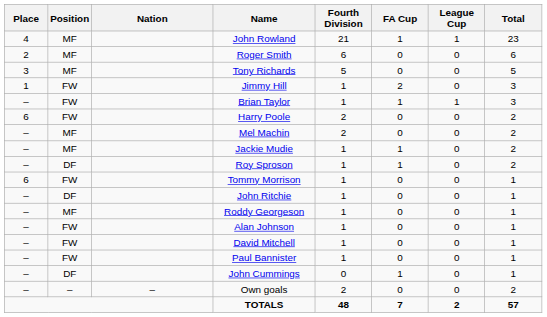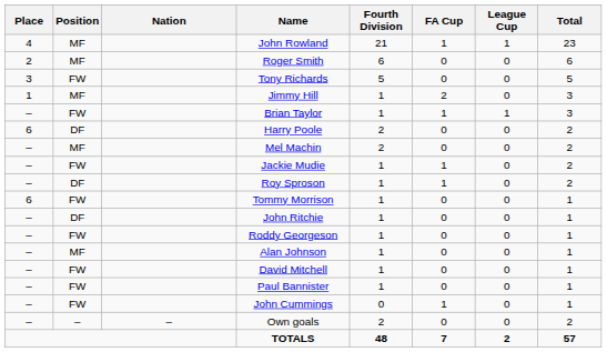 <table class="wikitable" style="font-size: 95%; text-align: center;">
 <tr>
 <th width=60>Place</th>
 <th width=60>Position</th>
 <th width=180>Nation</th>
 <th width=150>Name</th>
 <th width=80>Fourth Division</th>
 <th width=80>FA Cup</th>
 <th width=80>League Cup</th>
 <th width=80>Total</th>
 </tr>
 <tr>
 <td>4</td>
 <td>MF</td>
 <td></td>
 <td><a href='#'>John Rowland</a></td>
 <td>21</td>
 <td>1</td>
 <td>1</td>
 <td>23</td>
 </tr>
 <tr>
 <td>2</td>
 <td>MF</td>
 <td></td>
 <td><a href='#'>Roger Smith</a></td>
 <td>6</td>
 <td>0</td>
 <td>0</td>
 <td>6</td>
 </tr>
 <tr>
 <td>3</td>
-<td>MF</td>
+<td>FW</td>
 <td></td>
 <td><a href='#'>Tony Richards</a></td>
 <td>5</td>
 <td>0</td>
 <td>0</td>
 <td>5</td>
 </tr>
 <tr>
 <td>1</td>
-<td>FW</td>
+<td>MF</td>
 <td></td>
 <td><a href='#'>Jimmy Hill</a></td>
 <td>1</td>
 <td>2</td>
 <td>0</td>
 <td>3</td>
 </tr>
 <tr>
 <td>–</td>
 <td>FW</td>
 <td></td>
 <td><a href='#'>Brian Taylor</a></td>
 <td>1</td>
 <td>1</td>
 <td>1</td>
 <td>3</td>
 </tr>
 <tr>
 <td>6</td>
-<td>FW</td>
+<td>DF</td>
 <td></td>
 <td><a href='#'>Harry Poole</a></td>
 <td>2</td>
 <td>0</td>
 <td>0</td>
 <td>2</td>
 </tr>
 <tr>
 <td>–</td>
 <td>MF</td>
 <td></td>
 <td><a href='#'>Mel Machin</a></td>
 <td>2</td>
 <td>0</td>
 <td>0</td>
 <td>2</td>
 </tr>
 <tr>
 <td>–</td>
-<td>MF</td>
+<td>FW</td>
 <td></td>
 <td><a href='#'>Jackie Mudie</a></td>
 <td>1</td>
 <td>1</td>
 <td>0</td>
 <td>2</td>
 </tr>
 <tr>
 <td>–</td>
 <td>DF</td>
 <td></td>
 <td><a href='#'>Roy Sproson</a></td>
 <td>1</td>
 <td>1</td>
 <td>0</td>
 <td>2</td>
 </tr>
 <tr>
 <td>6</td>
 <td>FW</td>
 <td></td>
 <td><a href='#'>Tommy Morrison</a></td>
 <td>1</td>
 <td>0</td>
 <td>0</td>
 <td>1</td>
 </tr>
 <tr>
 <td>–</td>
 <td>DF</td>
 <td></td>
 <td><a href='#'>John Ritchie</a></td>
 <td>1</td>
 <td>0</td>
 <td>0</td>
 <td>1</td>
 </tr>
 <tr>
 <td>–</td>
-<td>MF</td>
+<td>FW</td>
 <td></td>
 <td><a href='#'>Roddy Georgeson</a></td>
 <td>1</td>
 <td>0</td>
 <td>0</td>
 <td>1</td>
 </tr>
 <tr>
 <td>–</td>
-<td>FW</td>
+<td>MF</td>
 <td></td>
 <td><a href='#'>Alan Johnson</a></td>
 <td>1</td>
 <td>0</td>
 <td>0</td>
 <td>1</td>
 </tr>
 <tr>
 <td>–</td>
 <td>FW</td>
 <td></td>
 <td><a href='#'>David Mitchell</a></td>
 <td>1</td>
 <td>0</td>
 <td>0</td>
 <td>1</td>
 </tr>
 <tr>
 <td>–</td>
 <td>FW</td>
 <td></td>
 <td><a href='#'>Paul Bannister</a></td>
 <td>1</td>
 <td>0</td>
 <td>0</td>
 <td>1</td>
 </tr>
 <tr>
 <td>–</td>
-<td>DF</td>
+<td>FW</td>
 <td></td>
 <td><a href='#'>John Cummings</a></td>
 <td>0</td>
 <td>1</td>
 <td>0</td>
 <td>1</td>
 </tr>
 <tr>
 <td>–</td>
 <td>–</td>
 <td>–</td>
 <td>Own goals</td>
 <td>2</td>
 <td>0</td>
 <td>0</td>
 <td>2</td>
 </tr>
 <tr>
 <td colspan="3"></td>
 <td><strong>TOTALS</strong></td>
 <td><strong>48</strong></td>
 <td><strong>7</strong></td>
 <td><strong>2</strong></td>
 <td><strong>57</strong></td>
 </tr>
 </table>
